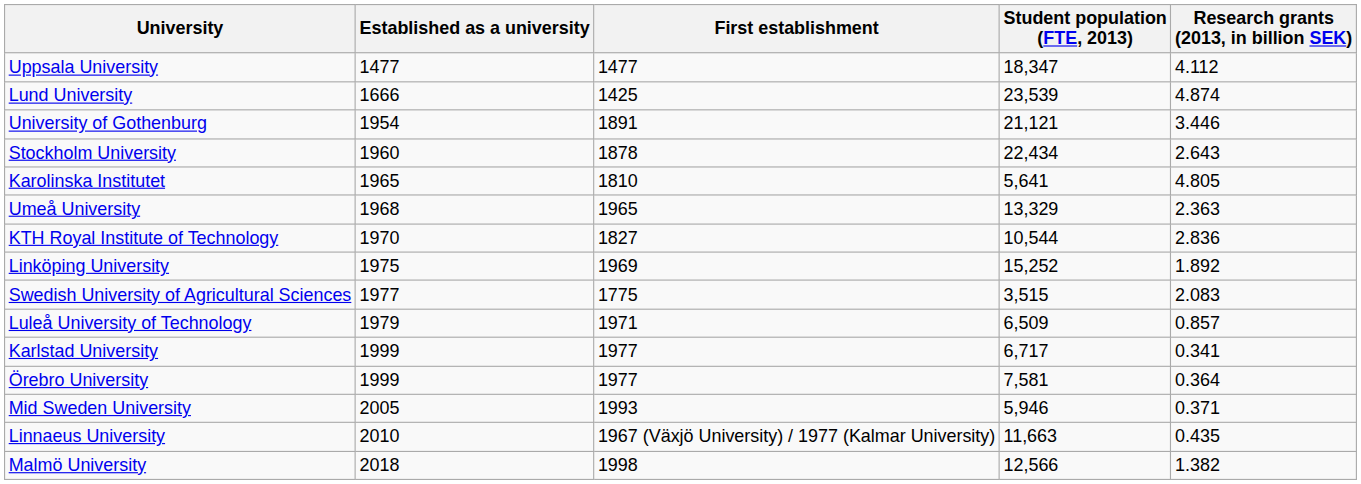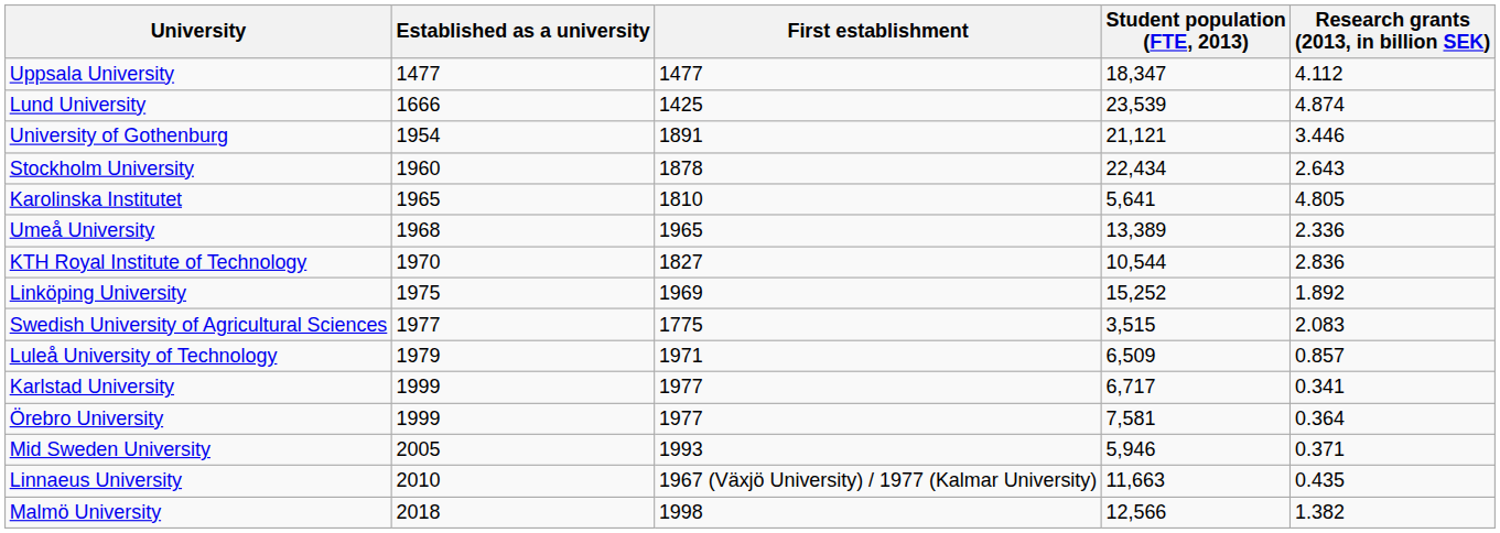 <table class="wikitable sortable">
 <tr>
 <th>University</th>
 <th>Established as a university</th>
 <th>First establishment</th>
 <th>Student population <br> (<a href='#'>FTE</a>, 2013)</th>
 <th>Research grants <br> (2013, in billion <a href='#'>SEK</a>)</th>
 </tr>
 <tr>
 <td><a href='#'>Uppsala University</a></td>
 <td>1477</td>
 <td>1477</td>
 <td>18,347</td>
 <td>4.112</td>
 </tr>
 <tr>
 <td><a href='#'>Lund University</a></td>
 <td>1666</td>
 <td>1425</td>
 <td>23,539</td>
 <td>4.874</td>
 </tr>
 <tr>
 <td><a href='#'>University of Gothenburg</a></td>
 <td>1954</td>
 <td>1891</td>
 <td>21,121</td>
 <td>3.446</td>
 </tr>
 <tr>
 <td><a href='#'>Stockholm University</a></td>
 <td>1960</td>
 <td>1878</td>
 <td>22,434</td>
 <td>2.643</td>
 </tr>
 <tr>
 <td><a href='#'>Karolinska Institutet</a></td>
 <td>1965</td>
 <td>1810</td>
 <td>5,641</td>
 <td>4.805</td>
 </tr>
 <tr>
 <td><a href='#'>Umeå University</a></td>
 <td>1968</td>
 <td>1965</td>
-<td>13,329</td>
-<td>2.363</td>
+<td>13,389</td>
+<td>2.336</td>
 </tr>
 <tr>
 <td><a href='#'>KTH Royal Institute of Technology</a></td>
 <td>1970</td>
 <td>1827</td>
 <td>10,544</td>
 <td>2.836</td>
 </tr>
 <tr>
 <td><a href='#'>Linköping University</a></td>
 <td>1975</td>
 <td>1969</td>
 <td>15,252</td>
 <td>1.892</td>
 </tr>
 <tr>
 <td><a href='#'>Swedish University of Agricultural Sciences</a></td>
 <td>1977</td>
 <td>1775</td>
 <td>3,515</td>
 <td>2.083</td>
 </tr>
 <tr>
 <td><a href='#'>Luleå University of Technology</a></td>
 <td>1979</td>
 <td>1971</td>
 <td>6,509</td>
 <td>0.857</td>
 </tr>
 <tr>
 <td><a href='#'>Karlstad University</a></td>
 <td>1999</td>
 <td>1977</td>
 <td>6,717</td>
 <td>0.341</td>
 </tr>
 <tr>
 <td><a href='#'>Örebro University</a></td>
 <td>1999</td>
 <td>1977</td>
 <td>7,581</td>
 <td>0.364</td>
 </tr>
 <tr>
 <td><a href='#'>Mid Sweden University</a></td>
 <td>2005</td>
 <td>1993</td>
 <td>5,946</td>
 <td>0.371</td>
 </tr>
 <tr>
 <td><a href='#'>Linnaeus University</a></td>
 <td>2010</td>
 <td>1967 (Växjö University) / 1977 (Kalmar University)</td>
 <td>11,663</td>
 <td>0.435</td>
 </tr>
 <tr>
 <td><a href='#'>Malmö University</a></td>
 <td>2018</td>
 <td>1998</td>
 <td>12,566</td>
 <td>1.382</td>
 </tr>
 </table>
